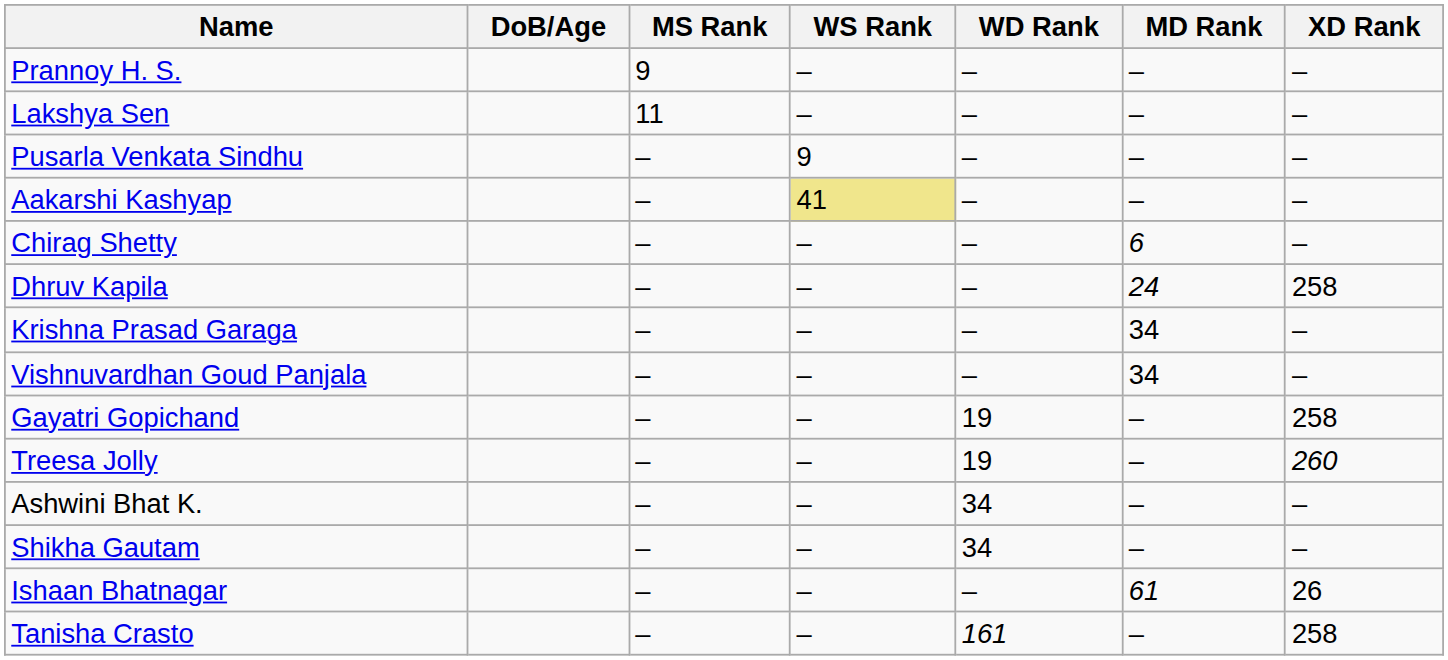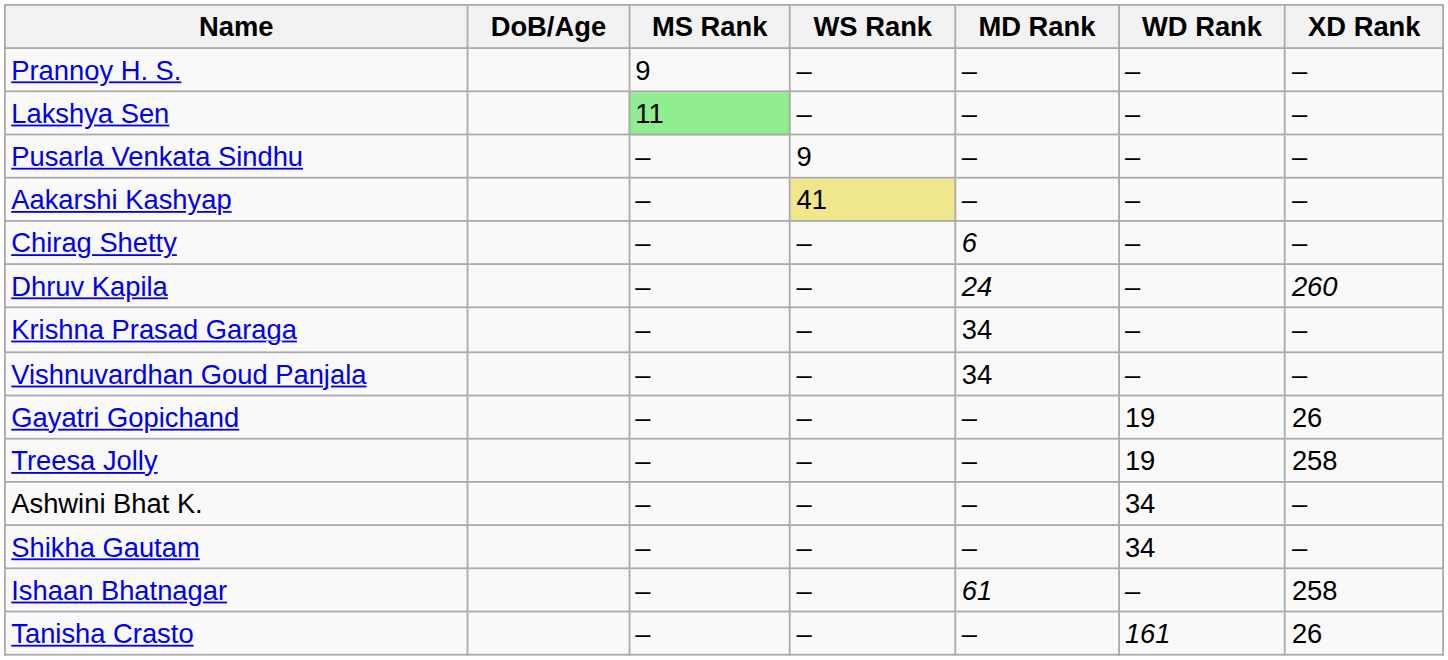 <table class="sortable wikitable"  style="width:800px; font-size:95%;">
 <tr>
 <th align="left">Name</th>
 <th align="left">DoB/Age</th>
 <th align="left">MS Rank</th>
 <th align="left">WS Rank</th>
+<th align="left">MD Rank</th>
 <th align="left">WD Rank</th>
-<th align="left">MD Rank</th>
 <th align="left">XD Rank</th>
 </tr>
 <tr>
 <td><a href='#'>Prannoy H. S.</a></td>
 <td></td>
 <td>9</td>
 <td>–</td>
 <td>–</td>
 <td>–</td>
 <td>–</td>
 </tr>
 <tr>
 <td><a href='#'>Lakshya Sen</a></td>
 <td></td>
-<td>11</td>
+<td style="background: lightgreen;">11</td>
 <td>–</td>
 <td>–</td>
 <td>–</td>
 <td>–</td>
 </tr>
 <tr>
 <td><a href='#'>Pusarla Venkata Sindhu</a></td>
 <td></td>
 <td>–</td>
 <td>9</td>
 <td>–</td>
 <td>–</td>
 <td>–</td>
 </tr>
 <tr>
 <td><a href='#'>Aakarshi Kashyap</a></td>
 <td></td>
 <td>–</td>
 <td style="background: khaki;">41</td>
 <td>–</td>
 <td>–</td>
 <td>–</td>
 </tr>
 <tr>
 <td><a href='#'>Chirag Shetty</a></td>
 <td></td>
 <td>–</td>
 <td>–</td>
+<td><em>6</em></td>
 <td>–</td>
-<td><em>6</em></td>
 <td>–</td>
 </tr>
 <tr>
 <td><a href='#'>Dhruv Kapila</a></td>
 <td></td>
 <td>–</td>
 <td>–</td>
+<td><em>24</em></td>
 <td>–</td>
-<td><em>24</em></td>
+<td><em>260</em></td>
+</tr>
+<tr>
+<td><a href='#'>Krishna Prasad Garaga</a></td>
+<td></td>
+<td>–</td>
+<td>–</td>
+<td>34</td>
+<td>–</td>
+<td>–</td>
+</tr>
+<tr>
+<td><a href='#'>Vishnuvardhan Goud Panjala</a></td>
+<td></td>
+<td>–</td>
+<td>–</td>
+<td>34</td>
+<td>–</td>
+<td>–</td>
+</tr>
+<tr>
+<td><a href='#'>Gayatri Gopichand</a></td>
+<td></td>
+<td>–</td>
+<td>–</td>
+<td>–</td>
+<td>19</td>
+<td>26</td>
+</tr>
+<tr>
+<td><a href='#'>Treesa Jolly</a></td>
+<td></td>
+<td>–</td>
+<td>–</td>
+<td>–</td>
+<td>19</td>
 <td>258</td>
 </tr>
 <tr>
-<td><a href='#'>Krishna Prasad Garaga</a></td>
+<td>Ashwini Bhat K.</td>
 <td></td>
 <td>–</td>
 <td>–</td>
 <td>–</td>
 <td>34</td>
 <td>–</td>
 </tr>
 <tr>
-<td><a href='#'>Vishnuvardhan Goud Panjala</a></td>
+<td><a href='#'>Shikha Gautam</a></td>
 <td></td>
 <td>–</td>
 <td>–</td>
 <td>–</td>
 <td>34</td>
 <td>–</td>
 </tr>
 <tr>
-<td><a href='#'>Gayatri Gopichand</a></td>
-<td></td>
-<td>–</td>
-<td>–</td>
-<td>19</td>
-<td>–</td>
-<td>258</td>
-</tr>
-<tr>
-<td><a href='#'>Treesa Jolly</a></td>
-<td></td>
-<td>–</td>
-<td>–</td>
-<td>19</td>
-<td>–</td>
-<td><em>260</em></td>
-</tr>
-<tr>
-<td>Ashwini Bhat K.</td>
-<td></td>
-<td>–</td>
-<td>–</td>
-<td>34</td>
-<td>–</td>
-<td>–</td>
-</tr>
-<tr>
-<td><a href='#'>Shikha Gautam</a></td>
-<td></td>
-<td>–</td>
-<td>–</td>
-<td>34</td>
-<td>–</td>
-<td>–</td>
-</tr>
-<tr>
 <td><a href='#'>Ishaan Bhatnagar</a></td>
 <td></td>
 <td>–</td>
 <td>–</td>
+<td><em>61</em></td>
 <td>–</td>
-<td><em>61</em></td>
-<td>26</td>
+<td>258</td>
 </tr>
 <tr>
 <td><a href='#'>Tanisha Crasto</a></td>
 <td></td>
 <td>–</td>
 <td>–</td>
+<td>–</td>
 <td><em>161</em></td>
-<td>–</td>
-<td>258</td>
+<td>26</td>
 </tr>
 </table>
